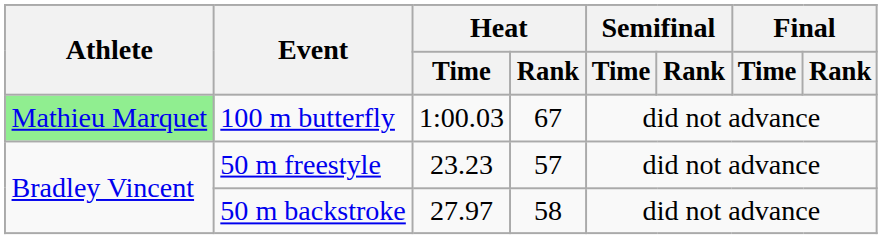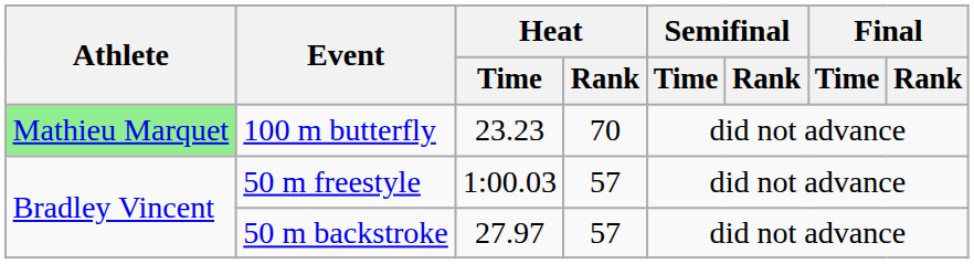 <table class="wikitable" style="text-align:center; font-size:90%">
 <tr>
 <th rowspan="2">Athlete</th>
 <th rowspan="2">Event</th>
 <th colspan="2">Heat</th>
 <th colspan="2">Semifinal</th>
 <th colspan="2">Final</th>
 </tr>
 <tr style="font-size:95%">
 <th>Time</th>
 <th>Rank</th>
 <th>Time</th>
 <th>Rank</th>
 <th>Time</th>
 <th>Rank</th>
 </tr>
 <tr>
 <td align=left style="background: lightgreen;"><a href='#'>Mathieu Marquet</a></td>
 <td align=left><a href='#'>100 m butterfly</a></td>
-<td>1:00.03</td>
-<td>67</td>
+<td>23.23</td>
+<td>70</td>
 <td colspan=4>did not advance</td>
 </tr>
 <tr>
 <td align=left rowspan=2><a href='#'>Bradley Vincent</a></td>
 <td align=left><a href='#'>50 m freestyle</a></td>
-<td>23.23</td>
+<td>1:00.03</td>
 <td>57</td>
 <td colspan=4>did not advance</td>
 </tr>
 <tr>
 <td align=left><a href='#'>50 m backstroke</a></td>
 <td>27.97</td>
-<td>58</td>
+<td>57</td>
 <td colspan=4>did not advance</td>
 </tr>
 </table>
